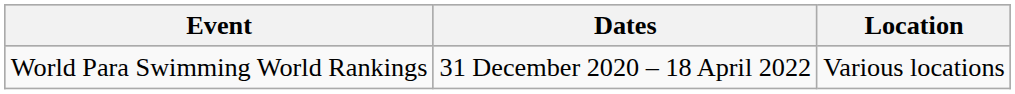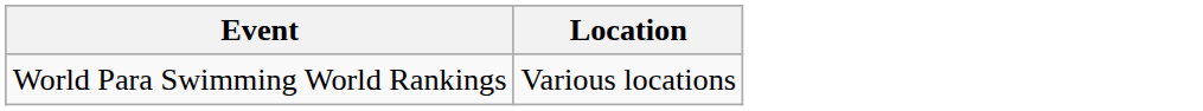 <table class="wikitable">
 <tr>
 <th>Event</th>
-<th>Dates</th>
 <th>Location</th>
 </tr>
 <tr>
 <td>World Para Swimming World Rankings</td>
-<td>31 December 2020 – 18 April 2022</td>
 <td>Various locations</td>
 </tr>
 </table>
